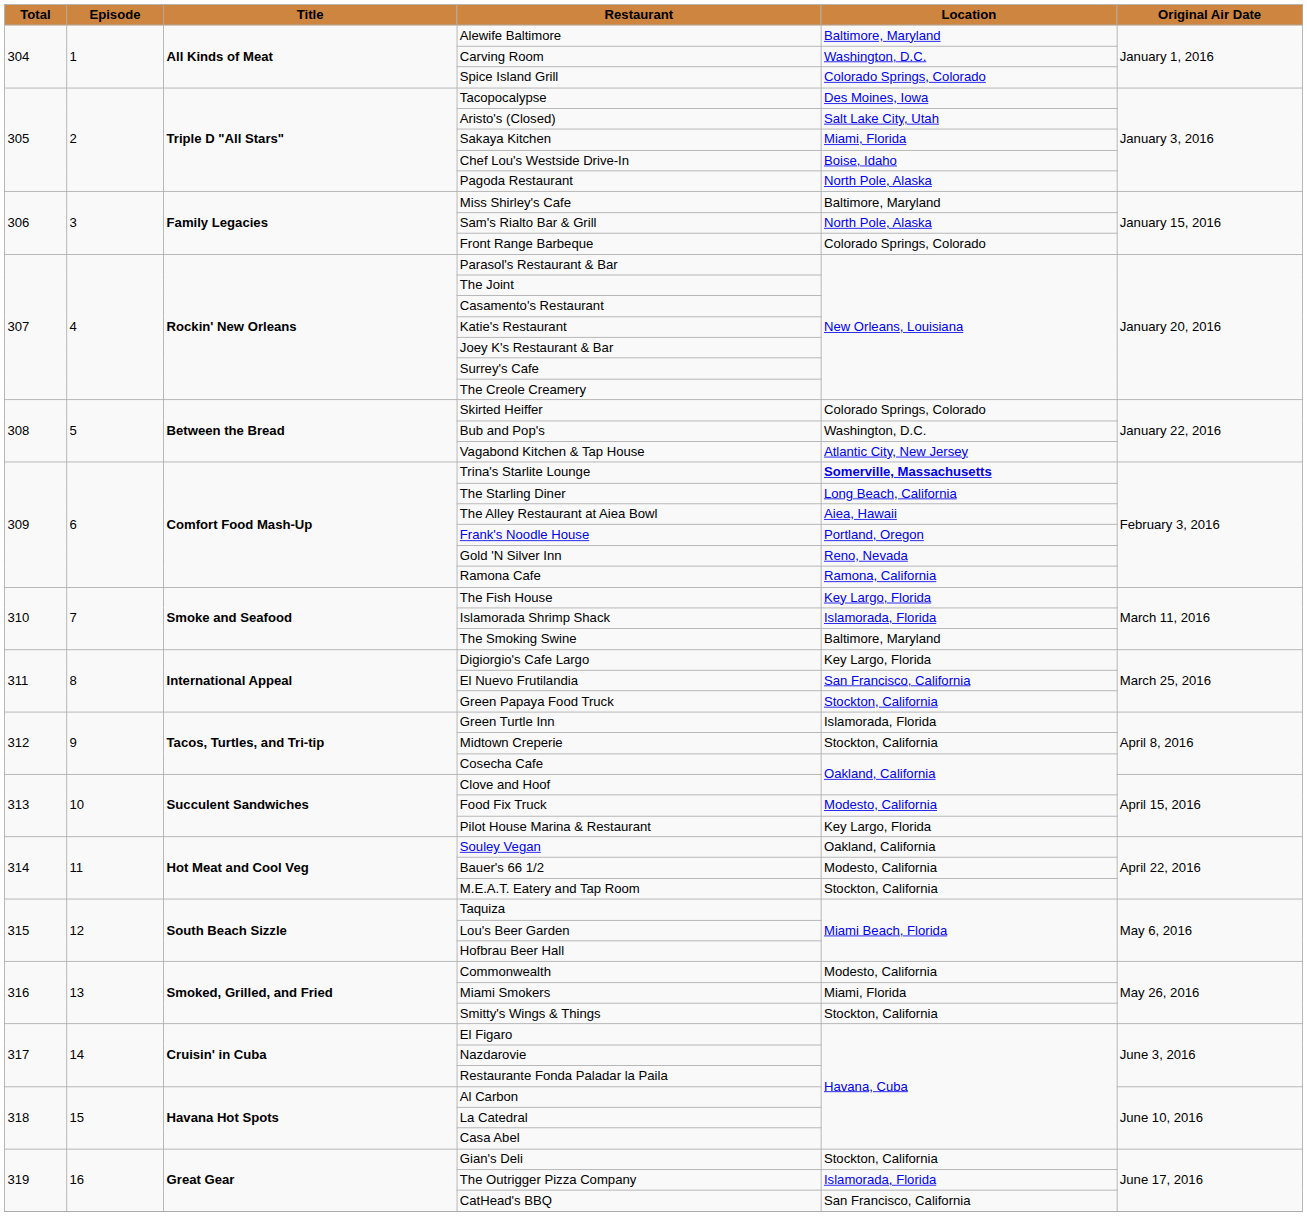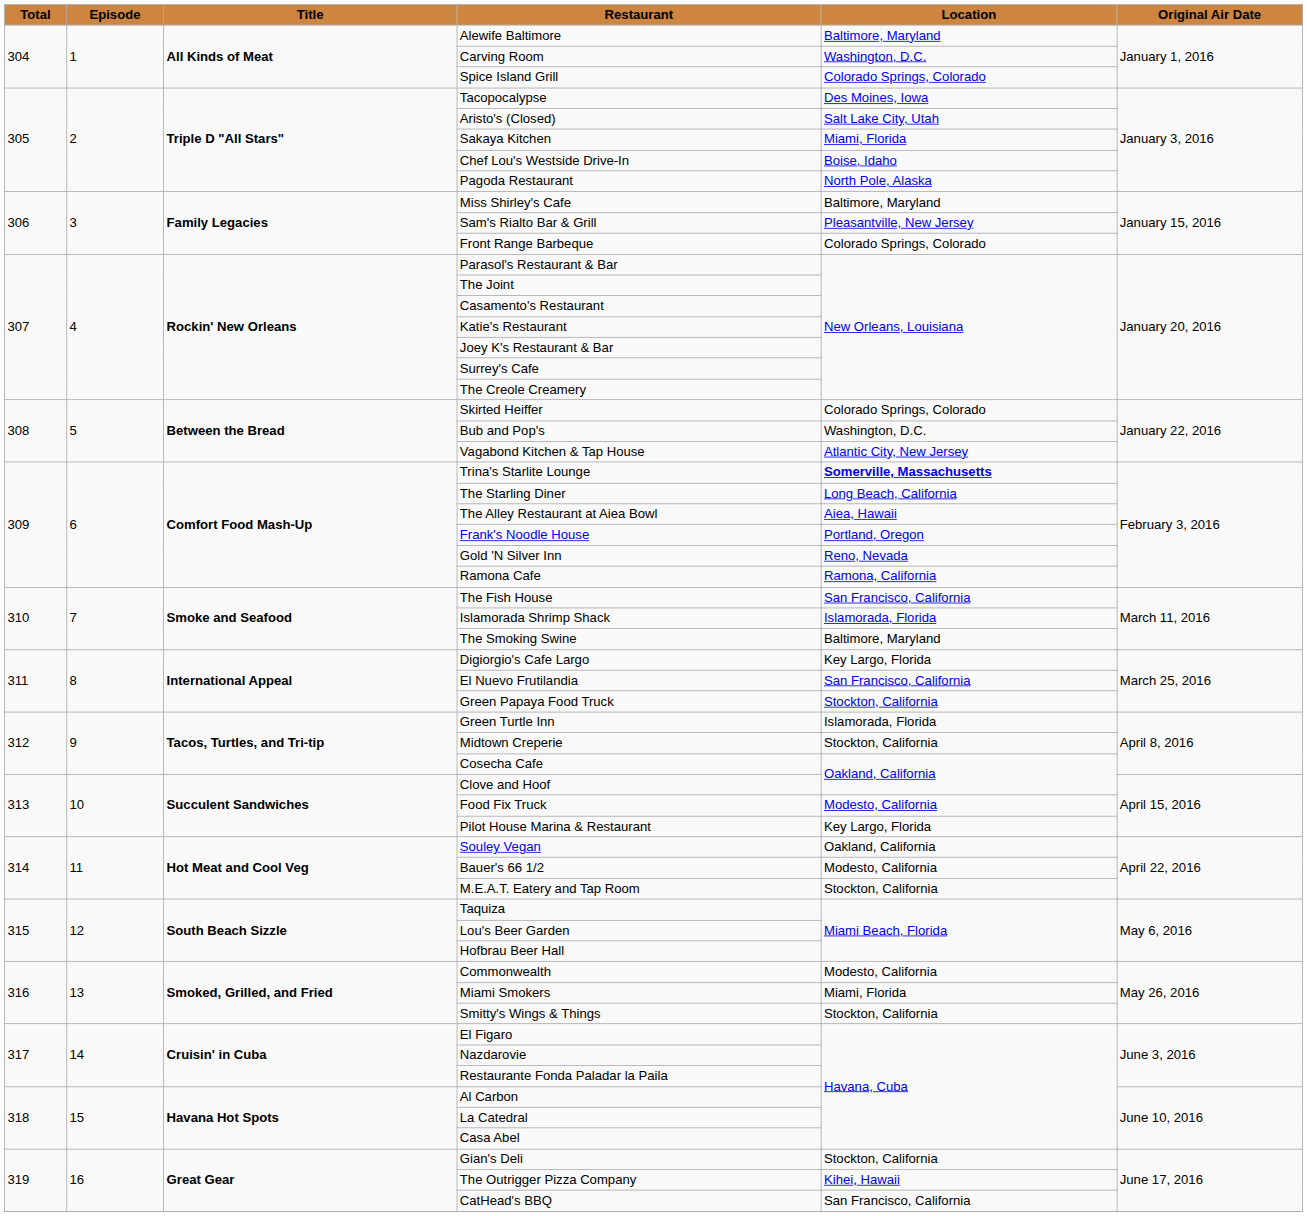 <table class="wikitable" style="width: 100%;">
 <tr>
 <th # style="background:peru;">Total</th>
 <th # style="background:peru;">Episode</th>
 <th # style="background:peru;">Title</th>
 <th # style="background:peru;">Restaurant</th>
 <th # style="background:peru;">Location</th>
 <th # style="background:peru;">Original Air Date</th>
 </tr>
 <tr>
 <td rowspan="3">304</td>
 <td rowspan="3">1</td>
 <td rowspan="3"><strong>All Kinds of Meat</strong></td>
 <td>Alewife Baltimore</td>
 <td><a href='#'>Baltimore, Maryland</a></td>
 <td rowspan="3">January 1, 2016</td>
 </tr>
 <tr>
 <td>Carving Room</td>
 <td><a href='#'>Washington, D.C.</a></td>
 </tr>
 <tr>
 <td>Spice Island Grill</td>
 <td><a href='#'>Colorado Springs, Colorado</a></td>
 </tr>
 <tr>
 <td rowspan="5">305</td>
 <td rowspan="5">2</td>
 <td rowspan="5"><strong>Triple D "All Stars"</strong></td>
 <td>Tacopocalypse</td>
 <td><a href='#'>Des Moines, Iowa</a></td>
 <td rowspan="5">January 3, 2016</td>
 </tr>
 <tr>
 <td>Aristo's (Closed)</td>
 <td><a href='#'>Salt Lake City, Utah</a></td>
 </tr>
 <tr>
 <td>Sakaya Kitchen</td>
 <td><a href='#'>Miami, Florida</a></td>
 </tr>
 <tr>
 <td>Chef Lou's Westside Drive-In</td>
 <td><a href='#'>Boise, Idaho</a></td>
 </tr>
 <tr>
 <td>Pagoda Restaurant</td>
 <td><a href='#'>North Pole, Alaska</a></td>
 </tr>
 <tr>
 <td rowspan="3">306</td>
 <td rowspan="3">3</td>
 <td rowspan="3"><strong>Family Legacies</strong></td>
 <td>Miss Shirley's Cafe</td>
 <td>Baltimore, Maryland</td>
 <td rowspan="3">January 15, 2016</td>
 </tr>
 <tr>
 <td>Sam's Rialto Bar & Grill</td>
-<td><a href='#'>North Pole, Alaska</a></td>
+<td><a href='#'>Pleasantville, New Jersey</a></td>
 </tr>
 <tr>
 <td>Front Range Barbeque</td>
 <td>Colorado Springs, Colorado</td>
 </tr>
 <tr>
 <td rowspan="7">307</td>
 <td rowspan="7">4</td>
 <td rowspan="7"><strong>Rockin' New Orleans</strong></td>
 <td>Parasol's Restaurant & Bar</td>
 <td rowspan="7"><a href='#'>New Orleans, Louisiana</a></td>
 <td rowspan="7">January 20, 2016</td>
 </tr>
 <tr>
 <td>The Joint</td>
 </tr>
 <tr>
 <td>Casamento's Restaurant</td>
 </tr>
 <tr>
 <td>Katie's Restaurant</td>
 </tr>
 <tr>
 <td>Joey K's Restaurant & Bar</td>
 </tr>
 <tr>
 <td>Surrey's Cafe</td>
 </tr>
 <tr>
 <td>The Creole Creamery</td>
 </tr>
 <tr>
 <td rowspan="3">308</td>
 <td rowspan="3">5</td>
 <td rowspan="3"><strong>Between the Bread</strong></td>
 <td>Skirted Heiffer</td>
 <td>Colorado Springs, Colorado</td>
 <td rowspan="3">January 22, 2016</td>
 </tr>
 <tr>
 <td>Bub and Pop's</td>
 <td>Washington, D.C.</td>
 </tr>
 <tr>
 <td>Vagabond Kitchen & Tap House</td>
 <td><a href='#'>Atlantic City, New Jersey</a></td>
 </tr>
 <tr>
 <td rowspan="6">309</td>
 <td rowspan="6">6</td>
 <td rowspan="6"><strong>Comfort Food Mash-Up</strong></td>
 <td>Trina's Starlite Lounge</td>
 <td><strong><a href='#'>Somerville, Massachusetts</a></strong></td>
 <td rowspan="6">February 3, 2016</td>
 </tr>
 <tr>
 <td>The Starling Diner</td>
 <td><a href='#'>Long Beach, California</a></td>
 </tr>
 <tr>
 <td>The Alley Restaurant at Aiea Bowl</td>
 <td><a href='#'>Aiea, Hawaii</a></td>
 </tr>
 <tr>
 <td><a href='#'>Frank's Noodle House</a></td>
 <td><a href='#'>Portland, Oregon</a></td>
 </tr>
 <tr>
 <td>Gold 'N Silver Inn</td>
 <td><a href='#'>Reno, Nevada</a></td>
 </tr>
 <tr>
 <td>Ramona Cafe</td>
 <td><a href='#'>Ramona, California</a></td>
 </tr>
 <tr>
 <td rowspan="3">310</td>
 <td rowspan="3">7</td>
 <td rowspan="3"><strong>Smoke and Seafood</strong></td>
 <td>The Fish House</td>
-<td><a href='#'>Key Largo, Florida</a></td>
+<td><a href='#'>San Francisco, California</a></td>
 <td rowspan="3">March 11, 2016</td>
 </tr>
 <tr>
 <td>Islamorada Shrimp Shack</td>
 <td><a href='#'>Islamorada, Florida</a></td>
 </tr>
 <tr>
 <td>The Smoking Swine</td>
 <td>Baltimore, Maryland</td>
 </tr>
 <tr>
 <td rowspan="3">311</td>
 <td rowspan="3">8</td>
 <td rowspan="3"><strong>International Appeal</strong></td>
 <td>Digiorgio's Cafe Largo</td>
 <td>Key Largo, Florida</td>
 <td rowspan="3">March 25, 2016</td>
 </tr>
 <tr>
 <td>El Nuevo Frutilandia</td>
 <td><a href='#'>San Francisco, California</a></td>
 </tr>
 <tr>
 <td>Green Papaya Food Truck</td>
 <td><a href='#'>Stockton, California</a></td>
 </tr>
 <tr>
 <td rowspan="3">312</td>
 <td rowspan="3">9</td>
 <td rowspan="3"><strong>Tacos, Turtles, and Tri-tip</strong></td>
 <td>Green Turtle Inn</td>
 <td>Islamorada, Florida</td>
 <td rowspan="3">April 8, 2016</td>
 </tr>
 <tr>
 <td>Midtown Creperie</td>
 <td>Stockton, California</td>
 </tr>
 <tr>
 <td>Cosecha Cafe</td>
 <td rowspan="2"><a href='#'>Oakland, California</a></td>
 </tr>
 <tr>
 <td rowspan="3">313</td>
 <td rowspan="3">10</td>
 <td rowspan="3"><strong>Succulent Sandwiches</strong></td>
 <td>Clove and Hoof</td>
 <td rowspan="3">April 15, 2016</td>
 </tr>
 <tr>
 <td>Food Fix Truck</td>
 <td><a href='#'>Modesto, California</a></td>
 </tr>
 <tr>
 <td>Pilot House Marina & Restaurant</td>
 <td>Key Largo, Florida</td>
 </tr>
 <tr>
 <td rowspan="3">314</td>
 <td rowspan="3">11</td>
 <td rowspan="3"><strong>Hot Meat and Cool Veg</strong></td>
 <td><a href='#'>Souley Vegan</a></td>
 <td>Oakland, California</td>
 <td rowspan="3">April 22, 2016</td>
 </tr>
 <tr>
 <td>Bauer's 66 1/2</td>
 <td>Modesto, California</td>
 </tr>
 <tr>
 <td>M.E.A.T. Eatery and Tap Room</td>
 <td>Stockton, California</td>
 </tr>
 <tr>
 <td rowspan="3">315</td>
 <td rowspan="3">12</td>
 <td rowspan="3"><strong>South Beach Sizzle</strong></td>
 <td>Taquiza</td>
 <td rowspan="3"><a href='#'>Miami Beach, Florida</a></td>
 <td rowspan="3">May 6, 2016</td>
 </tr>
 <tr>
 <td>Lou's Beer Garden</td>
 </tr>
 <tr>
 <td>Hofbrau Beer Hall</td>
 </tr>
 <tr>
 <td rowspan="3">316</td>
 <td rowspan="3">13</td>
 <td rowspan="3"><strong>Smoked, Grilled, and Fried</strong></td>
 <td>Commonwealth</td>
 <td>Modesto, California</td>
 <td rowspan="3">May 26, 2016</td>
 </tr>
 <tr>
 <td>Miami Smokers</td>
 <td>Miami, Florida</td>
 </tr>
 <tr>
 <td>Smitty's Wings & Things</td>
 <td>Stockton, California</td>
 </tr>
 <tr>
 <td rowspan="3">317</td>
 <td rowspan="3">14</td>
 <td rowspan="3"><strong>Cruisin' in Cuba</strong></td>
 <td>El Figaro</td>
 <td rowspan="6"><a href='#'>Havana, Cuba</a></td>
 <td rowspan="3">June 3, 2016</td>
 </tr>
 <tr>
 <td>Nazdarovie</td>
 </tr>
 <tr>
 <td>Restaurante Fonda Paladar la Paila</td>
 </tr>
 <tr>
 <td rowspan="3">318</td>
 <td rowspan="3">15</td>
 <td rowspan="3"><strong>Havana Hot Spots</strong></td>
 <td>Al Carbon</td>
 <td rowspan="3">June 10, 2016</td>
 </tr>
 <tr>
 <td>La Catedral</td>
 </tr>
 <tr>
 <td>Casa Abel</td>
 </tr>
 <tr>
 <td rowspan="3">319</td>
 <td rowspan="3">16</td>
 <td rowspan="3"><strong>Great Gear</strong></td>
 <td>Gian's Deli</td>
 <td>Stockton, California</td>
 <td rowspan="3">June 17, 2016</td>
 </tr>
 <tr>
 <td>The Outrigger Pizza Company</td>
-<td><a href='#'>Islamorada, Florida</a></td>
+<td><a href='#'>Kihei, Hawaii</a></td>
 </tr>
 <tr>
 <td>CatHead's BBQ</td>
 <td>San Francisco, California</td>
 </tr>
 <tr>
 </tr>
 </table>
